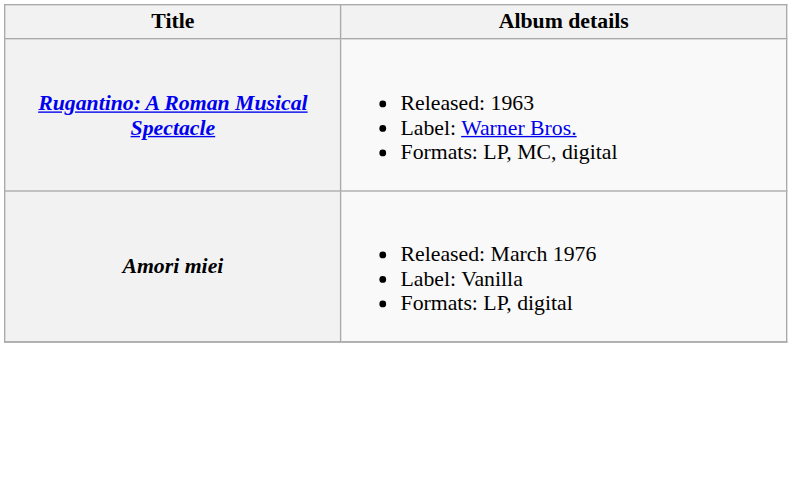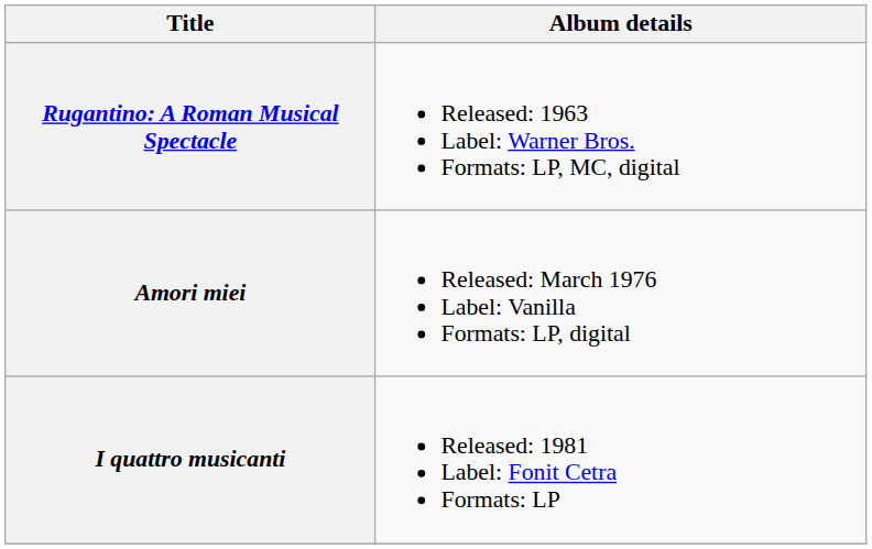 <table class="wikitable plainrowheaders" style="text-align:center;">
 <tr>
 <th style="width:15em;">Title</th>
 <th style="width:20em;">Album details</th>
 </tr>
 <tr>
 <th scope="row"><em><a href='#'>Rugantino: A Roman Musical Spectacle</a></em></th>
 <td align="left"><br><ul><li>Released: 1963</li><li>Label: <a href='#'>Warner Bros.</a></li><li>Formats: LP, MC, digital</li></ul></td>
 </tr>
 <tr>
 <th scope="row"><em>Amori miei</em></th>
 <td align="left"><br><ul><li>Released: March 1976</li><li>Label: Vanilla</li><li>Formats: LP, digital</li></ul></td>
 </tr>
 <tr>
+<th scope="row"><em>I quattro musicanti</em></th>
+<td align="left"><br><ul><li>Released: 1981</li><li>Label: <a href='#'>Fonit Cetra</a></li><li>Formats: LP</li></ul></td>
+</tr>
+<tr>
 </tr>
 </table>
